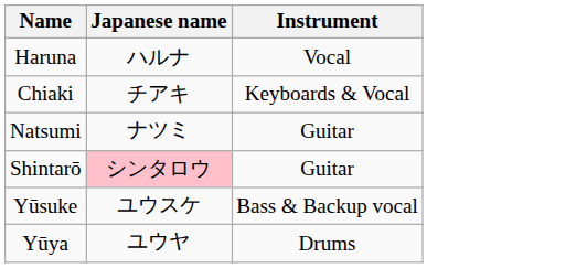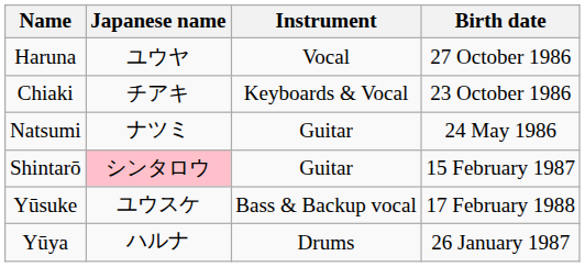 <table class="wikitable" style="text-align: center">
 <tr>
 <th>Name</th>
 <th>Japanese name</th>
 <th>Instrument</th>
+<th>Birth date</th>
 </tr>
 <tr>
 <td>Haruna</td>
-<td>ハルナ</td>
+<td>ユウヤ</td>
 <td>Vocal</td>
+<td>27 October 1986</td>
 </tr>
 <tr>
 <td>Chiaki</td>
 <td>チアキ</td>
 <td>Keyboards & Vocal</td>
+<td>23 October 1986</td>
 </tr>
 <tr>
 <td>Natsumi</td>
 <td>ナツミ</td>
 <td>Guitar</td>
+<td>24 May 1986</td>
 </tr>
 <tr>
 <td>Shintarō</td>
 <td style="background: pink;">シンタロウ</td>
 <td>Guitar</td>
+<td>15 February 1987</td>
 </tr>
 <tr>
 <td>Yūsuke</td>
 <td>ユウスケ</td>
 <td>Bass & Backup vocal</td>
+<td>17 February 1988</td>
 </tr>
 <tr>
 <td>Yūya </td>
-<td>ユウヤ</td>
+<td>ハルナ</td>
 <td>Drums</td>
+<td>26 January 1987</td>
 </tr>
 </table>
